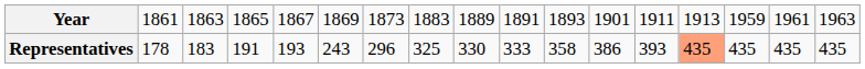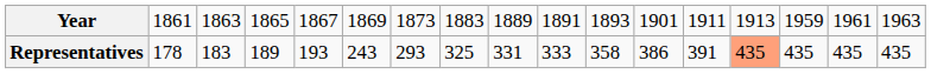 <table class="wikitable">
 <tr>
 <th>Year</th>
 <td>1861</td>
 <td>1863</td>
 <td>1865</td>
 <td>1867</td>
 <td>1869</td>
 <td>1873</td>
 <td>1883</td>
 <td>1889</td>
 <td>1891</td>
 <td>1893</td>
 <td>1901</td>
 <td>1911</td>
 <td>1913</td>
 <td>1959</td>
 <td>1961</td>
 <td>1963</td>
 </tr>
 <tr>
 <th>Representatives</th>
 <td>178</td>
 <td>183</td>
-<td>191</td>
+<td>189</td>
 <td>193</td>
 <td>243</td>
-<td>296</td>
+<td>293</td>
 <td>325</td>
-<td>330</td>
+<td>331</td>
 <td>333</td>
 <td>358</td>
 <td>386</td>
-<td>393</td>
+<td>391</td>
 <td style="background: lightsalmon;">435</td>
 <td>435</td>
 <td>435</td>
 <td>435</td>
 </tr>
 </table>
